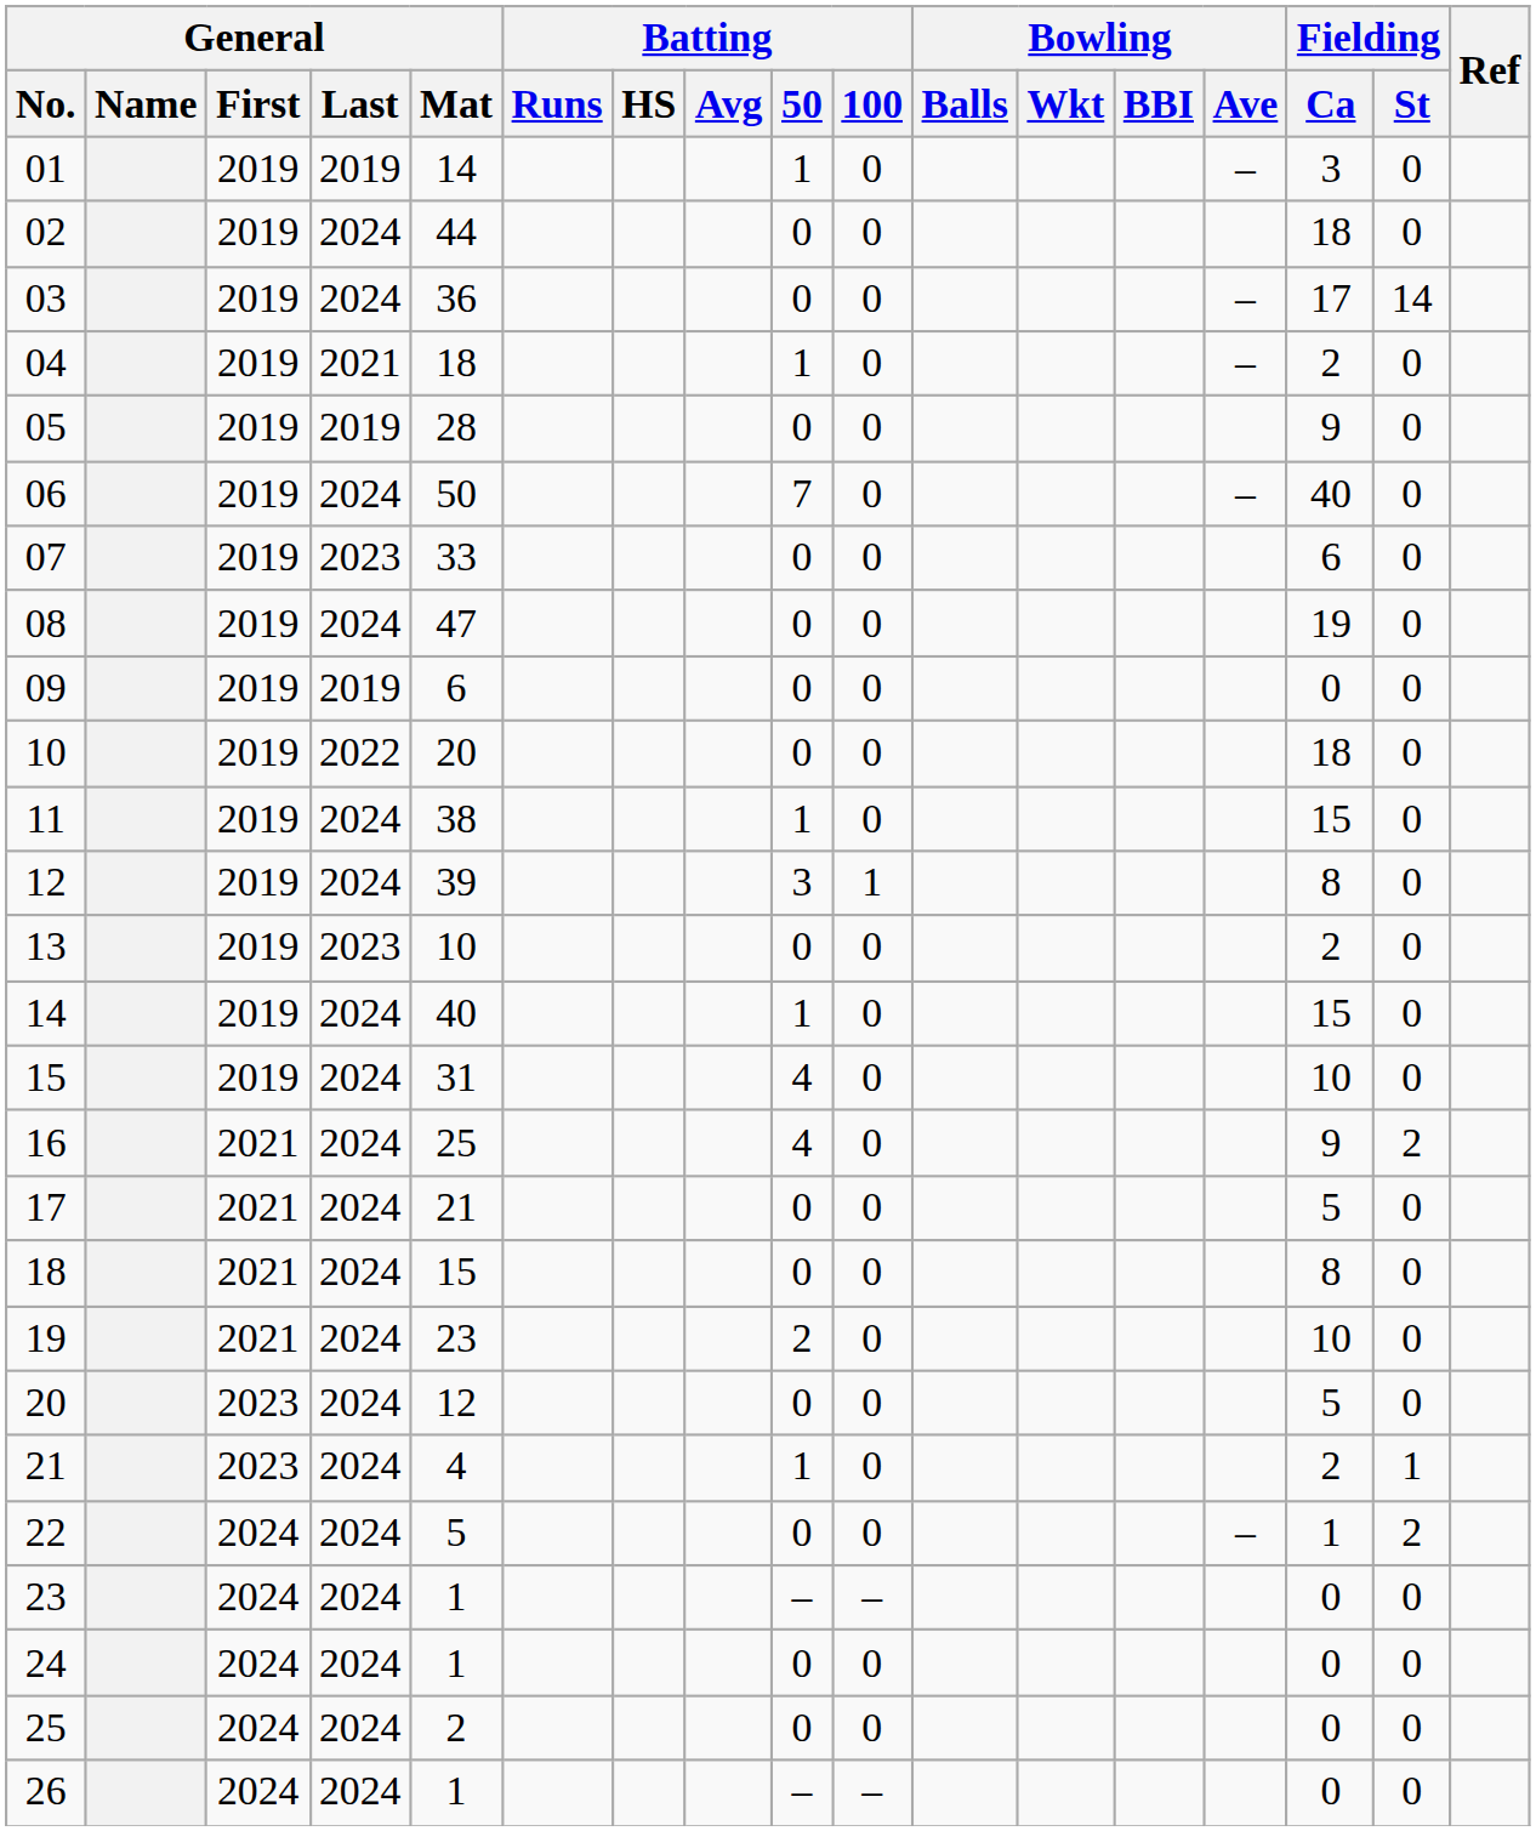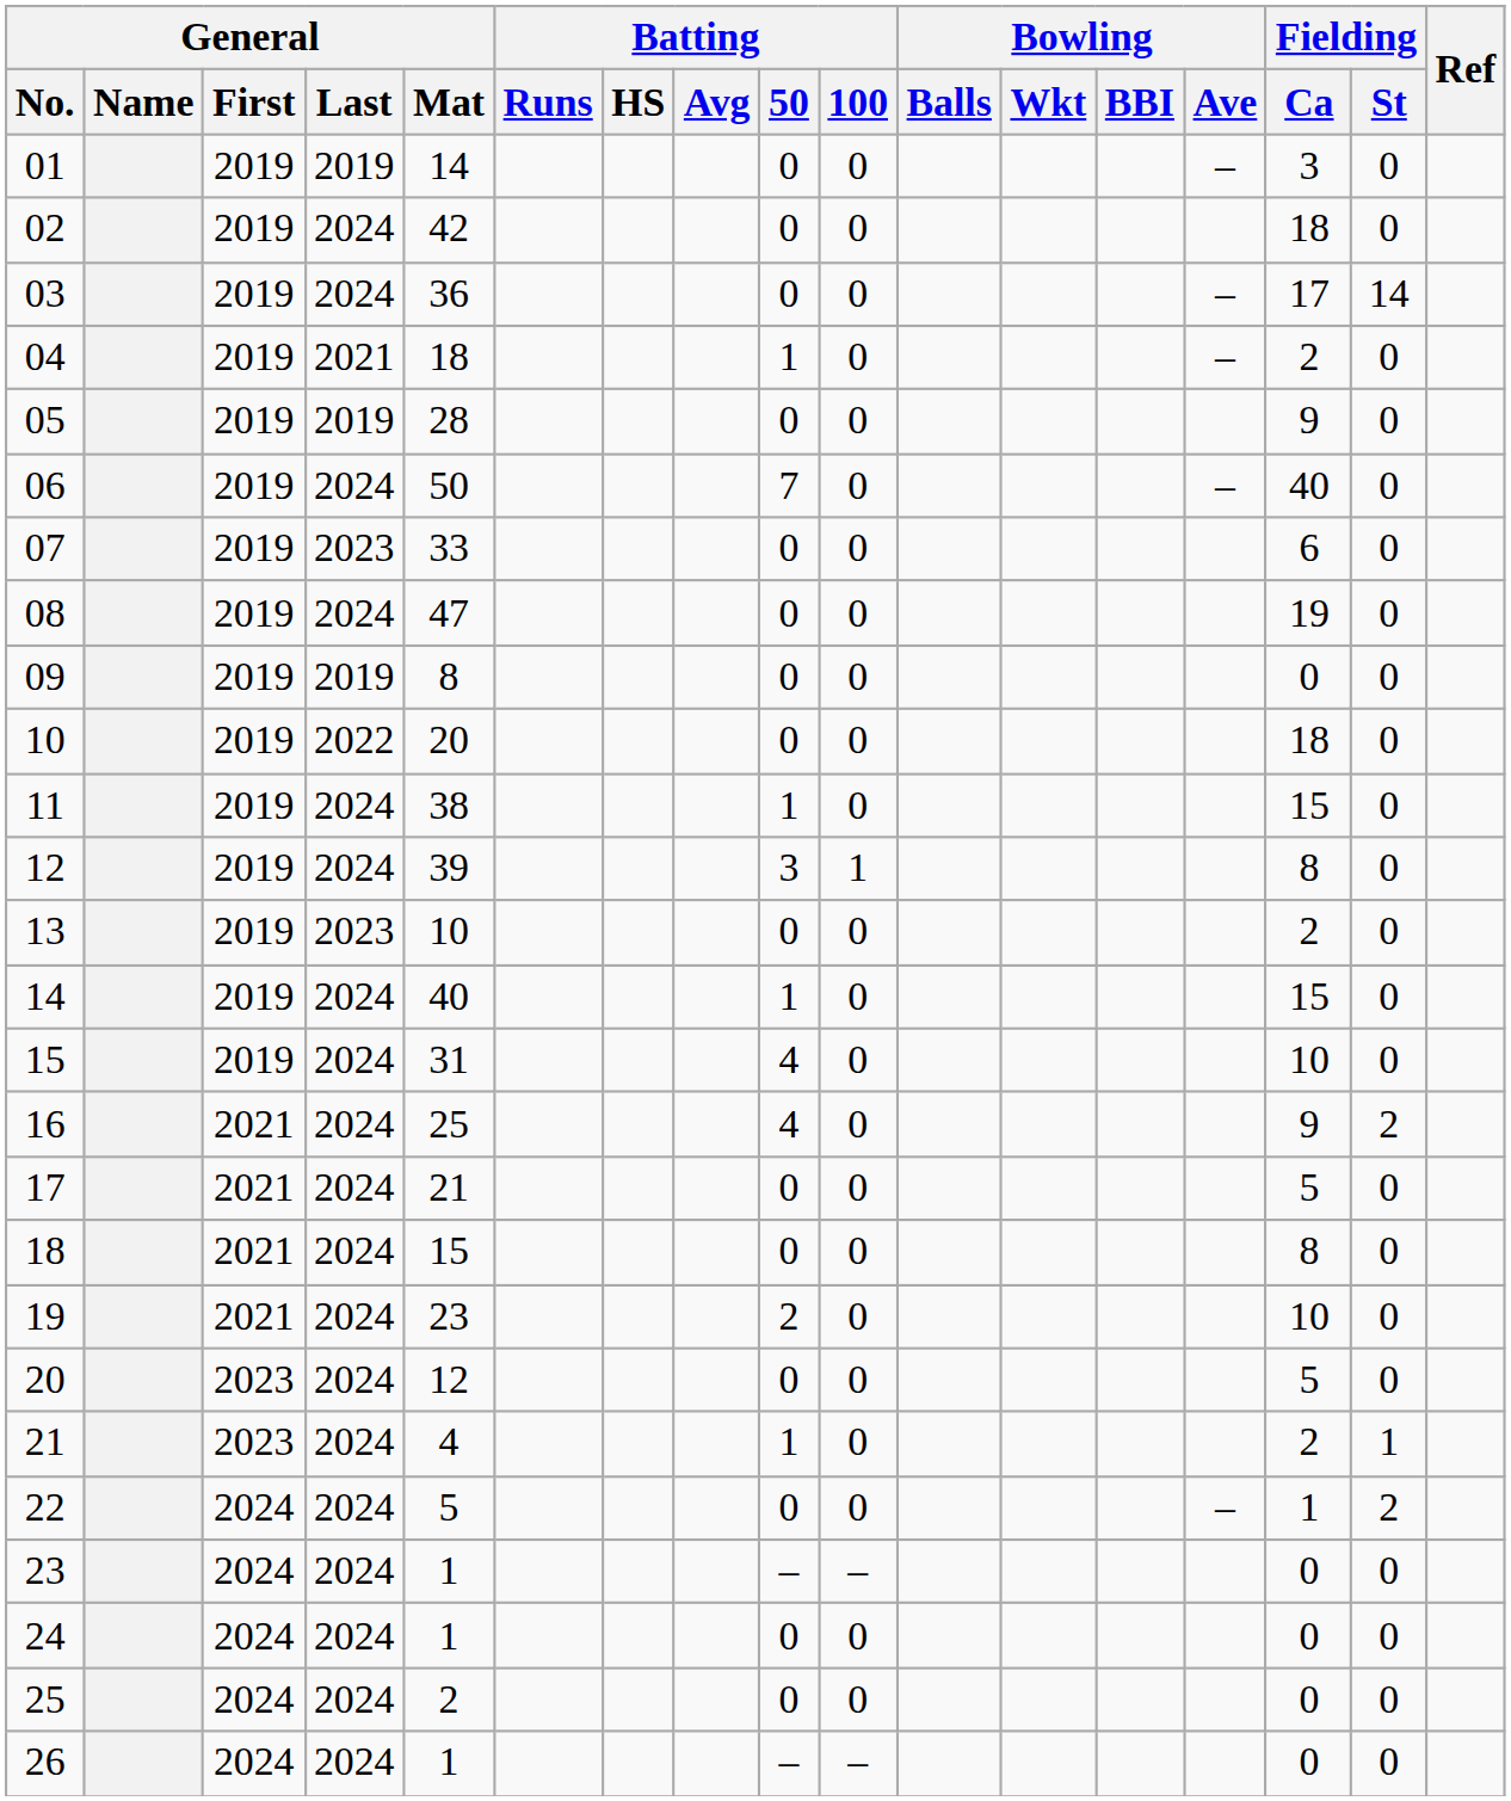 <table class="wikitable plainrowheaders sortable">
 <tr align="center">
 <th scope="col" colspan=5 class="unsortable">General</th>
 <th scope="col" colspan=5 class="unsortable"><a href='#'>Batting</a></th>
 <th scope="col" colspan=4 class="unsortable"><a href='#'>Bowling</a></th>
 <th scope="col" colspan=2 class="unsortable"><a href='#'>Fielding</a></th>
 <th scope="col" rowspan=2 class="unsortable">Ref</th>
 </tr>
 <tr align="center">
 <th scope="col">No.</th>
 <th scope="col">Name</th>
 <th scope="col">First</th>
 <th scope="col">Last</th>
 <th scope="col">Mat</th>
 <th scope="col"><a href='#'>Runs</a></th>
 <th scope="col">HS</th>
 <th scope="col"><a href='#'>Avg</a></th>
 <th scope="col"><a href='#'>50</a></th>
 <th scope="col"><a href='#'>100</a></th>
 <th scope="col"><a href='#'>Balls</a></th>
 <th scope="col"><a href='#'>Wkt</a></th>
 <th scope="col"><a href='#'>BBI</a></th>
 <th scope="col"><a href='#'>Ave</a></th>
 <th scope="col"><a href='#'>Ca</a></th>
 <th scope="col"><a href='#'>St</a></th>
 </tr>
 <tr align="center">
 <td><span>0</span>1</td>
 <th scope="row" align="left"></th>
 <td>2019</td>
 <td>2019</td>
 <td>14</td>
 <td></td>
 <td></td>
 <td></td>
-<td>1</td>
+<td>0</td>
 <td>0</td>
 <td></td>
 <td></td>
 <td></td>
 <td>–</td>
 <td>3</td>
 <td>0</td>
 <td></td>
 </tr>
 <tr align="center">
 <td><span>0</span>2</td>
 <th scope="row" align="left"></th>
 <td>2019</td>
 <td>2024</td>
-<td>44</td>
+<td>42</td>
 <td></td>
 <td></td>
 <td></td>
 <td>0</td>
 <td>0</td>
 <td></td>
 <td></td>
 <td></td>
 <td></td>
 <td>18</td>
 <td>0</td>
 <td></td>
 </tr>
 <tr align="center">
 <td><span>0</span>3</td>
 <th scope="row" align="left"></th>
 <td>2019</td>
 <td>2024</td>
 <td>36</td>
 <td></td>
 <td></td>
 <td></td>
 <td>0</td>
 <td>0</td>
 <td></td>
 <td></td>
 <td></td>
 <td>–</td>
 <td>17</td>
 <td>14</td>
 <td></td>
 </tr>
 <tr align="center">
 <td><span>0</span>4</td>
 <th scope="row" align="left"></th>
 <td>2019</td>
 <td>2021</td>
 <td>18</td>
 <td></td>
 <td></td>
 <td></td>
 <td>1</td>
 <td>0</td>
 <td></td>
 <td></td>
 <td></td>
 <td>–</td>
 <td>2</td>
 <td>0</td>
 <td></td>
 </tr>
 <tr align="center">
 <td><span>0</span>5</td>
 <th scope="row" align="left"></th>
 <td>2019</td>
 <td>2019</td>
 <td>28</td>
 <td></td>
 <td></td>
 <td></td>
 <td>0</td>
 <td>0</td>
 <td></td>
 <td></td>
 <td></td>
 <td></td>
 <td>9</td>
 <td>0</td>
 <td></td>
 </tr>
 <tr align="center">
 <td><span>0</span>6</td>
 <th scope="row" align="left"></th>
 <td>2019</td>
 <td>2024</td>
 <td>50</td>
 <td></td>
 <td></td>
 <td></td>
 <td>7</td>
 <td>0</td>
 <td></td>
 <td></td>
 <td></td>
 <td>–</td>
 <td>40</td>
 <td>0</td>
 <td></td>
 </tr>
 <tr align="center">
 <td><span>0</span>7</td>
 <th scope="row" align="left"></th>
 <td>2019</td>
 <td>2023</td>
 <td>33</td>
 <td></td>
 <td></td>
 <td></td>
 <td>0</td>
 <td>0</td>
 <td></td>
 <td></td>
 <td></td>
 <td></td>
 <td>6</td>
 <td>0</td>
 <td></td>
 </tr>
 <tr align="center">
 <td><span>0</span>8</td>
 <th scope="row" align="left"></th>
 <td>2019</td>
 <td>2024</td>
 <td>47</td>
 <td></td>
 <td></td>
 <td></td>
 <td>0</td>
 <td>0</td>
 <td></td>
 <td></td>
 <td></td>
 <td></td>
 <td>19</td>
 <td>0</td>
 <td></td>
 </tr>
 <tr align="center">
 <td><span>0</span>9</td>
 <th scope="row" align="left"></th>
 <td>2019</td>
 <td>2019</td>
-<td>6</td>
+<td>8</td>
 <td></td>
 <td></td>
 <td></td>
 <td>0</td>
 <td>0</td>
 <td></td>
 <td></td>
 <td></td>
 <td></td>
 <td>0</td>
 <td>0</td>
 <td></td>
 </tr>
 <tr align="center">
 <td>10</td>
 <th scope="row" align="left"></th>
 <td>2019</td>
 <td>2022</td>
 <td>20</td>
 <td></td>
 <td></td>
 <td></td>
 <td>0</td>
 <td>0</td>
 <td></td>
 <td></td>
 <td></td>
 <td></td>
 <td>18</td>
 <td>0</td>
 <td></td>
 </tr>
 <tr align="center">
 <td>11</td>
 <th scope="row" align="left"></th>
 <td>2019</td>
 <td>2024</td>
 <td>38</td>
 <td></td>
 <td></td>
 <td></td>
 <td>1</td>
 <td>0</td>
 <td></td>
 <td></td>
 <td></td>
 <td></td>
 <td>15</td>
 <td>0</td>
 <td></td>
 </tr>
 <tr align="center">
 <td>12</td>
 <th scope="row" align="left"></th>
 <td>2019</td>
 <td>2024</td>
 <td>39</td>
 <td></td>
 <td></td>
 <td></td>
 <td>3</td>
 <td>1</td>
 <td></td>
 <td></td>
 <td></td>
 <td></td>
 <td>8</td>
 <td>0</td>
 <td></td>
 </tr>
 <tr align="center">
 <td>13</td>
 <th scope="row" align="left"></th>
 <td>2019</td>
 <td>2023</td>
 <td>10</td>
 <td></td>
 <td></td>
 <td></td>
 <td>0</td>
 <td>0</td>
 <td></td>
 <td></td>
 <td></td>
 <td></td>
 <td>2</td>
 <td>0</td>
 <td></td>
 </tr>
 <tr align="center">
 <td>14</td>
 <th scope="row" align="left"></th>
 <td>2019</td>
 <td>2024</td>
 <td>40</td>
 <td></td>
 <td></td>
 <td></td>
 <td>1</td>
 <td>0</td>
 <td></td>
 <td></td>
 <td></td>
 <td></td>
 <td>15</td>
 <td>0</td>
 <td></td>
 </tr>
 <tr align="center">
 <td>15</td>
 <th scope="row" align="left"></th>
 <td>2019</td>
 <td>2024</td>
 <td>31</td>
 <td></td>
 <td></td>
 <td></td>
 <td>4</td>
 <td>0</td>
 <td></td>
 <td></td>
 <td></td>
 <td></td>
 <td>10</td>
 <td>0</td>
 <td></td>
 </tr>
 <tr align="center">
 <td>16</td>
 <th scope="row" align="left"></th>
 <td>2021</td>
 <td>2024</td>
 <td>25</td>
 <td></td>
 <td></td>
 <td></td>
 <td>4</td>
 <td>0</td>
 <td></td>
 <td></td>
 <td></td>
 <td></td>
 <td>9</td>
 <td>2</td>
 <td></td>
 </tr>
 <tr align="center">
 <td>17</td>
 <th scope="row" align="left"></th>
 <td>2021</td>
 <td>2024</td>
 <td>21</td>
 <td></td>
 <td></td>
 <td></td>
 <td>0</td>
 <td>0</td>
 <td></td>
 <td></td>
 <td></td>
 <td></td>
 <td>5</td>
 <td>0</td>
 <td></td>
 </tr>
 <tr align="center">
 <td>18</td>
 <th scope="row" align="left"></th>
 <td>2021</td>
 <td>2024</td>
 <td>15</td>
 <td></td>
 <td></td>
 <td></td>
 <td>0</td>
 <td>0</td>
 <td></td>
 <td></td>
 <td></td>
 <td></td>
 <td>8</td>
 <td>0</td>
 <td></td>
 </tr>
 <tr align="center">
 <td>19</td>
 <th scope="row" align="left"></th>
 <td>2021</td>
 <td>2024</td>
 <td>23</td>
 <td></td>
 <td></td>
 <td></td>
 <td>2</td>
 <td>0</td>
 <td></td>
 <td></td>
 <td></td>
 <td></td>
 <td>10</td>
 <td>0</td>
 <td></td>
 </tr>
 <tr align="center">
 <td>20</td>
 <th scope="row" align="left"></th>
 <td>2023</td>
 <td>2024</td>
 <td>12</td>
 <td></td>
 <td></td>
 <td></td>
 <td>0</td>
 <td>0</td>
 <td></td>
 <td></td>
 <td></td>
 <td></td>
 <td>5</td>
 <td>0</td>
 <td></td>
 </tr>
 <tr align="center">
 <td>21</td>
 <th scope="row" align="left"></th>
 <td>2023</td>
 <td>2024</td>
 <td>4</td>
 <td></td>
 <td></td>
 <td></td>
 <td>1</td>
 <td>0</td>
 <td></td>
 <td></td>
 <td></td>
 <td></td>
 <td>2</td>
 <td>1</td>
 <td></td>
 </tr>
 <tr align="center">
 <td>22</td>
 <th scope="row" align="left"></th>
 <td>2024</td>
 <td>2024</td>
 <td>5</td>
 <td></td>
 <td></td>
 <td></td>
 <td>0</td>
 <td>0</td>
 <td></td>
 <td></td>
 <td></td>
 <td>–</td>
 <td>1</td>
 <td>2</td>
 <td></td>
 </tr>
 <tr align="center">
 <td>23</td>
 <th scope="row" align="left"></th>
 <td>2024</td>
 <td>2024</td>
 <td>1</td>
 <td></td>
 <td></td>
 <td></td>
 <td>–</td>
 <td>–</td>
 <td></td>
 <td></td>
 <td></td>
 <td></td>
 <td>0</td>
 <td>0</td>
 <td></td>
 </tr>
 <tr align="center">
 <td>24</td>
 <th scope="row" align="left"></th>
 <td>2024</td>
 <td>2024</td>
 <td>1</td>
 <td></td>
 <td></td>
 <td></td>
 <td>0</td>
 <td>0</td>
 <td></td>
 <td></td>
 <td></td>
 <td></td>
 <td>0</td>
 <td>0</td>
 <td></td>
 </tr>
 <tr align="center">
 <td>25</td>
 <th scope="row" align="left"></th>
 <td>2024</td>
 <td>2024</td>
 <td>2</td>
 <td></td>
 <td></td>
 <td></td>
 <td>0</td>
 <td>0</td>
 <td></td>
 <td></td>
 <td></td>
 <td></td>
 <td>0</td>
 <td>0</td>
 <td></td>
 </tr>
 <tr align="center">
 <td>26</td>
 <th scope="row" align="left"></th>
 <td>2024</td>
 <td>2024</td>
 <td>1</td>
 <td></td>
 <td></td>
 <td></td>
 <td>–</td>
 <td>–</td>
 <td></td>
 <td></td>
 <td></td>
 <td></td>
 <td>0</td>
 <td>0</td>
 <td></td>
 </tr>
 </table>
